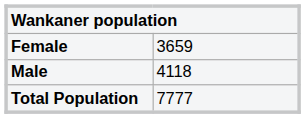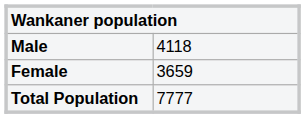 <table class="wikitable"  style="float:left; width:260px; margin:10px; background:#f4f5f6; border:#c6c7c8 solid; font-size:90%;">
 <tr>
 <td colspan="2" bgcolour="#C2D6E5" style="text-align:left;"><strong>Wankaner population</strong></td>
+</tr>
+<tr>
+<td style="width:50%;"><strong>Male</strong></td>
+<td>4118</td>
 </tr>
 <tr>
 <td><strong>Female</strong></td>
 <td>3659</td>
 </tr>
 <tr>
-<td style="width:50%;"><strong>Male</strong></td>
-<td>4118</td>
-</tr>
-<tr>
 <td><strong>Total Population</strong></td>
 <td>7777</td>
 </tr>
 </table>
